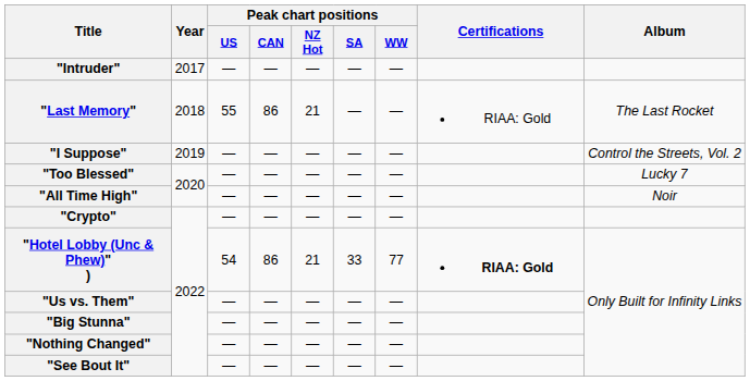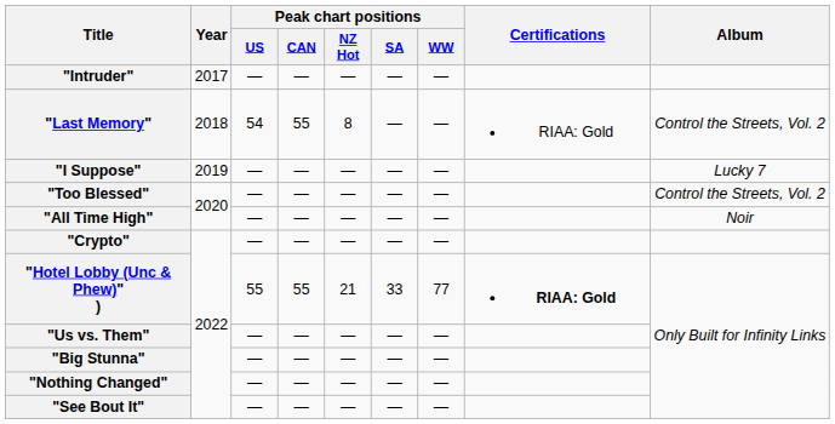 <table class="wikitable plainrowheaders" style="text-align:center;">
 <tr>
 <th scope="col" rowspan="2" style="width:12em;">Title</th>
 <th scope="col" rowspan="2">Year</th>
 <th scope="col" colspan="5">Peak chart positions</th>
 <th scope="col" rowspan="2" style="width:12em;"><a href='#'>Certifications</a></th>
 <th scope="col" rowspan="2">Album</th>
 </tr>
 <tr>
 <th scope="col" style="width:3em;font-size:90%;"><a href='#'>US</a><br></th>
 <th scope="col" style="width:3em;font-size:90%;"><a href='#'>CAN</a><br></th>
 <th scope="col" style="width:3em;font-size:90%;"><a href='#'>NZ<br>Hot</a><br></th>
 <th scope="col" style="width:3em;font-size:90%;"><a href='#'>SA</a><br></th>
 <th scope="col" style="width:3em;font-size:90%;"><a href='#'>WW</a><br></th>
 </tr>
 <tr>
 <th scope="row">"Intruder"</th>
 <td>2017</td>
 <td>—</td>
 <td>—</td>
 <td>—</td>
 <td>—</td>
 <td>—</td>
 <td></td>
 <td></td>
 </tr>
 <tr>
 <th scope="row">"<a href='#'>Last Memory</a>"</th>
 <td>2018</td>
+<td>54</td>
 <td>55</td>
-<td>86</td>
-<td>21</td>
+<td>8</td>
 <td>—</td>
 <td>—</td>
 <td><br><ul><li>RIAA: Gold</li></ul></td>
-<td><em>The Last Rocket</em></td>
+<td><em>Control the Streets, Vol. 2</em></td>
 </tr>
 <tr>
 <th scope="row">"I Suppose"<br></th>
 <td>2019</td>
 <td>—</td>
 <td>—</td>
 <td>—</td>
 <td>—</td>
 <td>—</td>
 <td></td>
-<td><em>Control the Streets, Vol. 2</em></td>
+<td><em>Lucky 7</em></td>
 </tr>
 <tr>
 <th scope="row">"Too Blessed"<br></th>
 <td rowspan="2">2020</td>
 <td>—</td>
 <td>—</td>
 <td>—</td>
 <td>—</td>
 <td>—</td>
 <td></td>
-<td><em>Lucky 7</em></td>
+<td><em>Control the Streets, Vol. 2</em></td>
 </tr>
 <tr>
 <th scope="row">"All Time High"<br></th>
 <td>—</td>
 <td>—</td>
 <td>—</td>
 <td>—</td>
 <td>—</td>
 <td></td>
 <td><em>Noir</em></td>
 </tr>
 <tr>
 <th scope="row">"Crypto"<br></th>
 <td rowspan="6">2022</td>
 <td>—</td>
 <td>—</td>
 <td>—</td>
 <td>—</td>
 <td>—</td>
 <td></td>
 <td></td>
 </tr>
 <tr>
 <th scope="row">"<a href='#'>Hotel Lobby (Unc & Phew)</a>"<br>)</th>
-<td>54</td>
-<td>86</td>
+<td>55</td>
+<td>55</td>
 <td>21</td>
 <td>33</td>
 <td>77</td>
 <td><strong><br><ul><li>RIAA: Gold</li></ul></strong></td>
 <td rowspan="5"><em>Only Built for Infinity Links</em></td>
 </tr>
 <tr>
 <th scope="row">"Us vs. Them"<br></th>
 <td>—</td>
 <td>—</td>
 <td>—</td>
 <td>—</td>
 <td>—</td>
 <td></td>
 </tr>
 <tr>
 <th scope="row">"Big Stunna"<br></th>
 <td>—</td>
 <td>—</td>
 <td>—</td>
 <td>—</td>
 <td>—</td>
 <td></td>
 </tr>
 <tr>
 <th scope="row">"Nothing Changed"<br></th>
 <td>—</td>
 <td>—</td>
 <td>—</td>
 <td>—</td>
 <td>—</td>
 <td></td>
 </tr>
 <tr>
 <th scope="row">"See Bout It"<br></th>
 <td>—</td>
 <td>—</td>
 <td>—</td>
 <td>—</td>
 <td>—</td>
 <td></td>
 </tr>
 </table>
